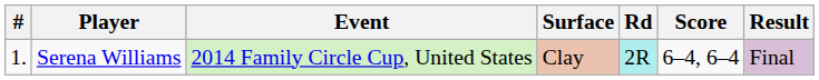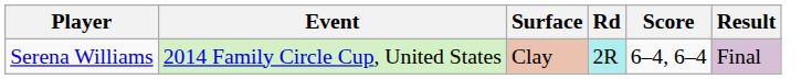 <table class="wikitable sortable">
 <tr>
-<th>#</th>
 <th>Player</th>
 <th>Event</th>
 <th>Surface</th>
 <th>Rd</th>
 <th>Score</th>
 <th>Result</th>
 </tr>
 <tr>
-<td>1.</td>
 <td> <a href='#'>Serena Williams</a></td>
 <td bgcolor=d4f1c5><a href='#'>2014 Family Circle Cup</a>, United States</td>
 <td bgcolor="EBC2AF">Clay</td>
 <td bgcolor=afeeee>2R</td>
 <td>6–4, 6–4</td>
 <td bgcolor=thistle>Final</td>
 </tr>
 </table>
